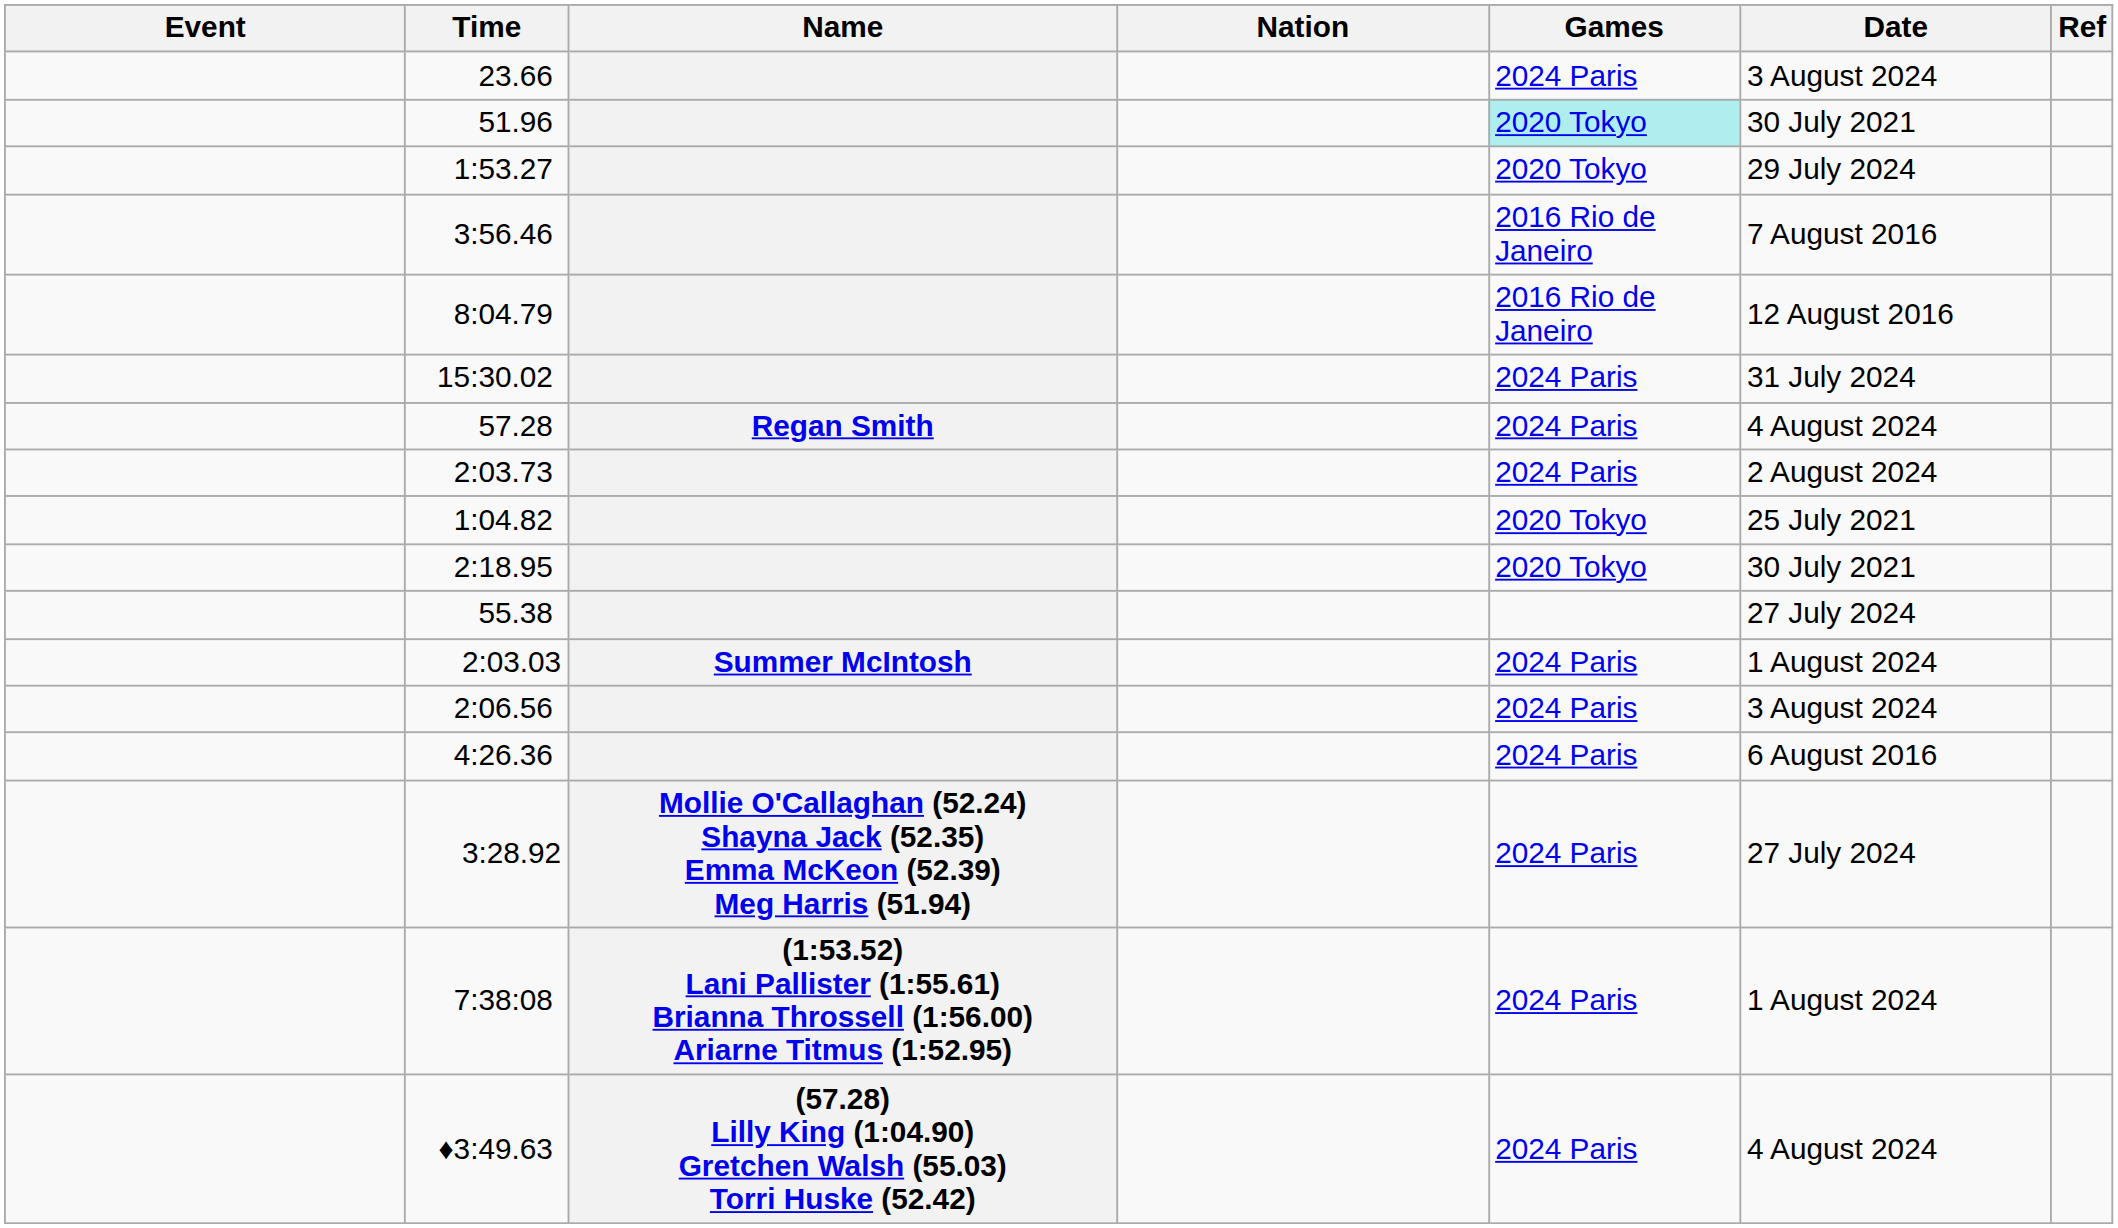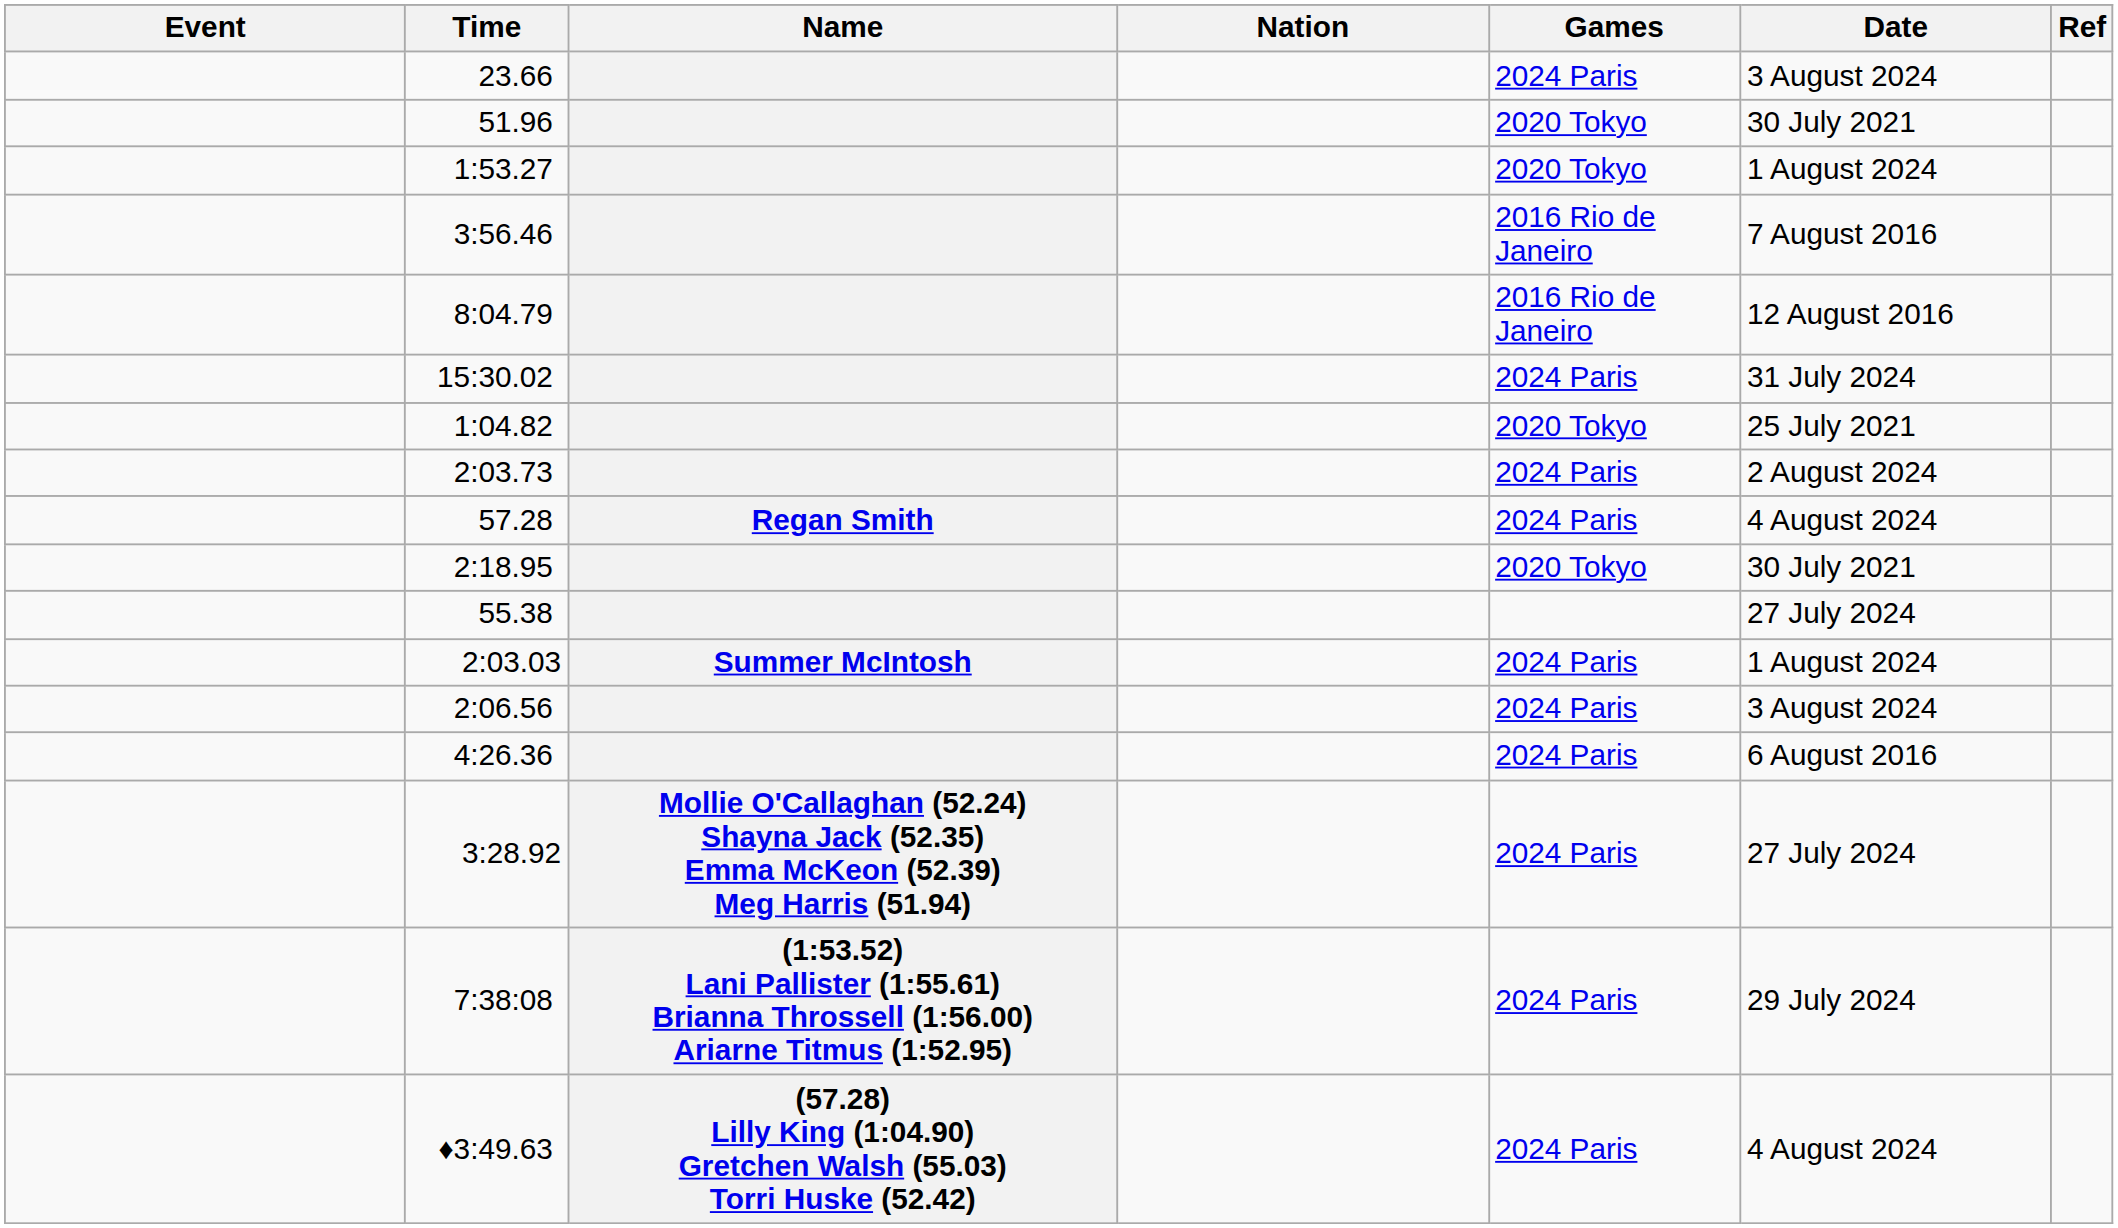 <table class="wikitable sortable plainrowheaders">
 <tr>
 <th scope="col" style="width:13em">Event</th>
 <th scope="col" class=unsortable style="width:5em">Time</th>
 <th scope="col" style="width:18em">Name</th>
 <th scope="col" style="width:12em">Nation</th>
 <th scope="col" style="width:8em">Games</th>
 <th scope="col" style="width:10em">Date</th>
 <th scope="col" class=unsortable>Ref</th>
 </tr>
 <tr>
 <td></td>
 <td align=right>23.66 </td>
 <th scope="row"></th>
 <td></td>
 <td><a href='#'>2024 Paris</a></td>
 <td>3 August 2024</td>
 <td align=center></td>
 </tr>
 <tr>
 <td></td>
 <td align=right>51.96 </td>
 <th scope="row"></th>
 <td></td>
-<td style="background: paleturquoise;"><a href='#'>2020 Tokyo</a></td>
+<td><a href='#'>2020 Tokyo</a></td>
 <td>30 July 2021</td>
 <td align=center></td>
 </tr>
 <tr>
 <td></td>
 <td align=right>1:53.27 </td>
 <th scope="row"></th>
 <td></td>
 <td><a href='#'>2020 Tokyo</a></td>
-<td>29 July 2024</td>
+<td>1 August 2024</td>
 <td align=center></td>
 </tr>
 <tr>
 <td></td>
 <td align=right>3:56.46 </td>
 <th scope="row"></th>
 <td></td>
 <td><a href='#'>2016 Rio de Janeiro</a></td>
 <td>7 August 2016</td>
 <td align=center></td>
 </tr>
 <tr>
 <td></td>
 <td align="right">8:04.79 </td>
 <th scope="row"></th>
 <td></td>
 <td><a href='#'>2016 Rio de Janeiro</a></td>
 <td>12 August 2016</td>
 <td align=center></td>
 </tr>
 <tr>
 <td></td>
 <td align="right">15:30.02 </td>
 <th scope="row"></th>
 <td></td>
 <td><a href='#'>2024 Paris</a></td>
 <td>31 July 2024</td>
 <td align=center></td>
 </tr>
 <tr>
 <td></td>
-<td align=right>57.28 </td>
-<th scope="row"><a href='#'>Regan Smith</a></th>
+<td align=right>1:04.82 </td>
+<th scope="row"></th>
 <td></td>
-<td><a href='#'>2024 Paris</a></td>
-<td>4 August 2024</td>
+<td><a href='#'>2020 Tokyo</a></td>
+<td>25 July 2021</td>
 <td align=center></td>
 </tr>
 <tr>
 <td></td>
 <td align=right>2:03.73 </td>
 <th scope="row"></th>
 <td></td>
 <td><a href='#'>2024 Paris</a></td>
 <td>2 August 2024</td>
 <td align=center></td>
 </tr>
 <tr>
 <td></td>
-<td align=right>1:04.82 </td>
-<th scope="row"></th>
+<td align=right>57.28 </td>
+<th scope="row"><a href='#'>Regan Smith</a></th>
 <td></td>
-<td><a href='#'>2020 Tokyo</a></td>
-<td>25 July 2021</td>
+<td><a href='#'>2024 Paris</a></td>
+<td>4 August 2024</td>
 <td align=center></td>
 </tr>
 <tr>
 <td></td>
 <td align="right">2:18.95 </td>
 <th scope="row"></th>
 <td></td>
 <td><a href='#'>2020 Tokyo</a></td>
 <td>30 July 2021</td>
 <td align=center></td>
 </tr>
 <tr>
 <td></td>
 <td align=right>55.38 </td>
 <th scope="row"></th>
 <td></td>
 <td></td>
 <td>27 July 2024</td>
 <td align=center></td>
 </tr>
 <tr>
 <td></td>
 <td align=right>2:03.03</td>
 <th scope="row"><a href='#'>Summer McIntosh</a></th>
 <td></td>
 <td><a href='#'>2024 Paris</a></td>
 <td>1 August 2024</td>
 <td align=center></td>
 </tr>
 <tr>
 <td></td>
 <td align=right>2:06.56 </td>
 <th scope="row"></th>
 <td></td>
 <td><a href='#'>2024 Paris</a></td>
 <td>3 August 2024</td>
 <td align=center></td>
 </tr>
 <tr>
 <td></td>
 <td align=right>4:26.36 </td>
 <th scope="row"></th>
 <td></td>
 <td><a href='#'>2024 Paris</a></td>
 <td>6 August 2016</td>
 <td align=center></td>
 </tr>
 <tr>
 <td></td>
 <td align=right>3:28.92</td>
 <th scope="row"><a href='#'>Mollie O'Callaghan</a> (52.24)<br><a href='#'>Shayna Jack</a> (52.35)<br><a href='#'>Emma McKeon</a> (52.39)<br><a href='#'>Meg Harris</a> (51.94)</th>
 <td></td>
 <td><a href='#'>2024 Paris</a></td>
 <td>27 July 2024</td>
 <td align=center></td>
 </tr>
 <tr>
 <td></td>
 <td align=right>7:38:08 </td>
 <th scope="row"> (1:53.52)<br><a href='#'>Lani Pallister</a> (1:55.61)<br><a href='#'>Brianna Throssell</a> (1:56.00)<br><a href='#'>Ariarne Titmus</a> (1:52.95)</th>
 <td></td>
 <td><a href='#'>2024 Paris</a></td>
-<td>1 August 2024</td>
+<td>29 July 2024</td>
 <td align=center></td>
 </tr>
 <tr>
 <td></td>
 <td align=right>♦3:49.63 </td>
 <th scope="row"> (57.28)<br><a href='#'>Lilly King</a> (1:04.90)<br><a href='#'>Gretchen Walsh</a> (55.03)<br><a href='#'>Torri Huske</a> (52.42)</th>
 <td></td>
 <td><a href='#'>2024 Paris</a></td>
 <td>4 August 2024</td>
 <td align=center></td>
 </tr>
 </table>
